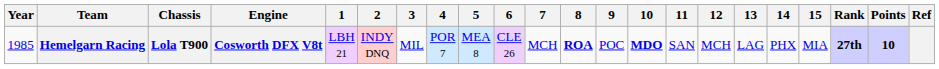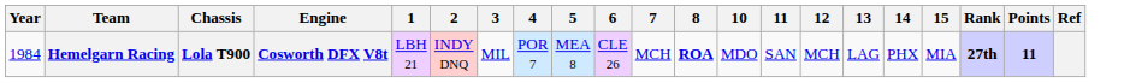 <table class="wikitable" style="text-align:center; font-size:90%">
 <tr>
 <th>Year</th>
 <th>Team</th>
 <th>Chassis</th>
 <th>Engine</th>
 <th>1</th>
 <th>2</th>
 <th>3</th>
 <th>4</th>
 <th>5</th>
 <th>6</th>
 <th>7</th>
 <th>8</th>
-<th>9</th>
 <th>10</th>
 <th>11</th>
 <th>12</th>
 <th>13</th>
 <th>14</th>
 <th>15</th>
 <th>Rank</th>
 <th>Points</th>
 <th>Ref</th>
 </tr>
 <tr>
-<td><a href='#'>1985</a></td>
+<td><a href='#'>1984</a></td>
 <th><a href='#'>Hemelgarn Racing</a></th>
 <th><a href='#'>Lola</a> T900</th>
 <th><a href='#'>Cosworth</a> <a href='#'>DFX</a> <a href='#'>V8</a><a href='#'>t</a></th>
 <td style="background:#EFCFFF;"><a href='#'>LBH</a><br><small>21</small></td>
 <td style="background:#FFCFCF;"><a href='#'>INDY</a><br><small>DNQ</small></td>
 <td><a href='#'>MIL</a></td>
 <td style="background:#CFEAFF;"><a href='#'>POR</a><br><small>7</small></td>
 <td style="background:#CFEAFF;"><a href='#'>MEA</a><br><small>8</small></td>
 <td style="background:#EFCFFF;"><a href='#'>CLE</a><br><small>26</small></td>
 <td><a href='#'>MCH</a></td>
 <td><strong><a href='#'>ROA</a></strong></td>
-<td><a href='#'>POC</a></td>
-<td><strong><a href='#'>MDO</a></strong></td>
+<td><a href='#'>MDO</a></td>
 <td><a href='#'>SAN</a></td>
 <td><a href='#'>MCH</a></td>
 <td><a href='#'>LAG</a></td>
 <td><a href='#'>PHX</a></td>
 <td><a href='#'>MIA</a></td>
 <td style="background:#CFCFFF;"><strong>27th</strong></td>
-<td style="background:#CFCFFF;"><strong>10</strong></td>
+<td style="background:#CFCFFF;"><strong>11</strong></td>
 <th></th>
 </tr>
 </table>
